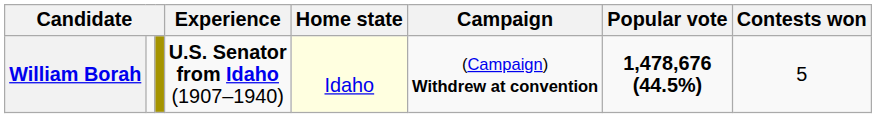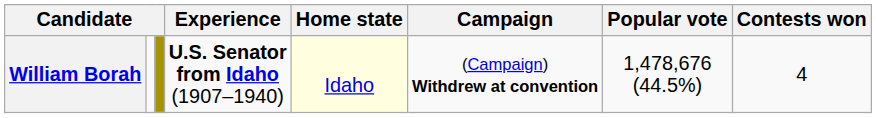 <table class="wikitable sortable" style="text-align:center;">
 <tr>
 <th colspan="3">Candidate</th>
 <th class="unsortable">Experience</th>
 <th>Home state</th>
 <th data-sort-type="date">Campaign</th>
 <th>Popular vote</th>
 <th>Contests won</th>
 </tr>
 <tr>
 <th><a href='#'>William Borah</a></th>
 <td></td>
 <td style="background:#a59400;"></td>
 <td><strong>U.S. Senator<br>from <a href='#'>Idaho</a></strong><br>(1907–1940)</td>
 <td style="background: lightyellow;"><br><a href='#'>Idaho</a></td>
 <td><small>(<a href='#'>Campaign</a>)</small><br><strong><small>Withdrew at convention</small></strong></td>
-<td><strong>1,478,676<br>(44.5%)</strong></td>
-<td>5</td>
+<td>1,478,676<br>(44.5%)</td>
+<td>4</td>
 </tr>
 </table>
